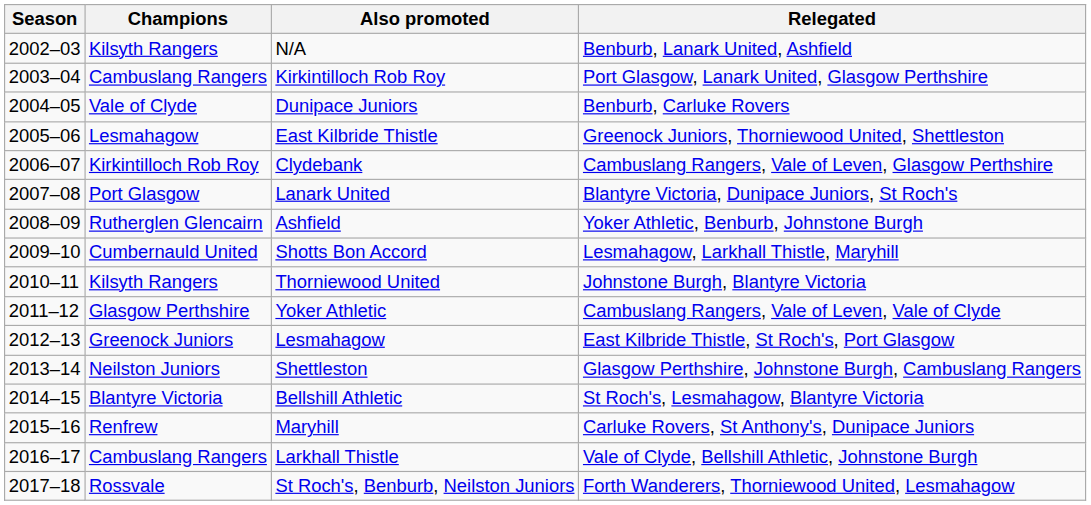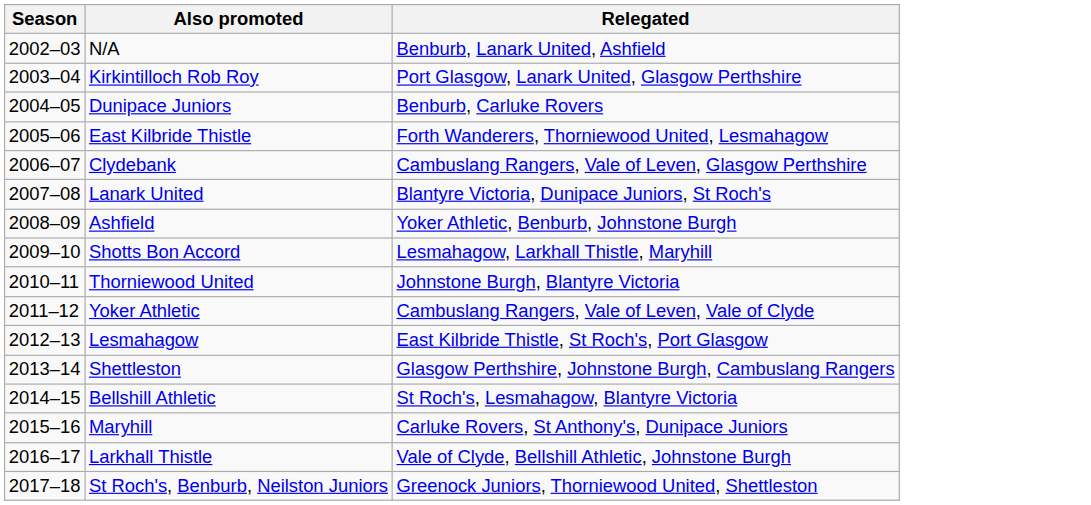 <table class="wikitable" style="text-align:left;">
 <tr>
 <th>Season</th>
-<th>Champions</th>
 <th>Also promoted</th>
 <th>Relegated</th>
 </tr>
 <tr>
 <td style="text-align:left;">2002–03</td>
-<td><a href='#'>Kilsyth Rangers</a></td>
 <td>N/A</td>
 <td><a href='#'>Benburb</a>, <a href='#'>Lanark United</a>, <a href='#'>Ashfield</a></td>
 </tr>
 <tr>
 <td style="text-align:left;">2003–04</td>
-<td><a href='#'>Cambuslang Rangers</a></td>
 <td><a href='#'>Kirkintilloch Rob Roy</a></td>
 <td><a href='#'>Port Glasgow</a>, <a href='#'>Lanark United</a>, <a href='#'>Glasgow Perthshire</a></td>
 </tr>
 <tr>
 <td style="text-align:left;">2004–05</td>
-<td><a href='#'>Vale of Clyde</a></td>
 <td><a href='#'>Dunipace Juniors</a></td>
 <td><a href='#'>Benburb</a>, <a href='#'>Carluke Rovers</a></td>
 </tr>
 <tr>
 <td style="text-align:left;">2005–06</td>
-<td><a href='#'>Lesmahagow</a></td>
 <td><a href='#'>East Kilbride Thistle</a></td>
-<td><a href='#'>Greenock Juniors</a>, <a href='#'>Thorniewood United</a>, <a href='#'>Shettleston</a></td>
+<td><a href='#'>Forth Wanderers</a>, <a href='#'>Thorniewood United</a>, <a href='#'>Lesmahagow</a></td>
 </tr>
 <tr>
 <td style="text-align:left;">2006–07</td>
-<td><a href='#'>Kirkintilloch Rob Roy</a></td>
 <td><a href='#'>Clydebank</a></td>
 <td><a href='#'>Cambuslang Rangers</a>, <a href='#'>Vale of Leven</a>, <a href='#'>Glasgow Perthshire</a></td>
 </tr>
 <tr>
 <td style="text-align:left;">2007–08</td>
-<td><a href='#'>Port Glasgow</a></td>
 <td><a href='#'>Lanark United</a></td>
 <td><a href='#'>Blantyre Victoria</a>, <a href='#'>Dunipace Juniors</a>, <a href='#'>St Roch's</a></td>
 </tr>
 <tr>
 <td style="text-align:left;">2008–09</td>
-<td><a href='#'>Rutherglen Glencairn</a></td>
 <td><a href='#'>Ashfield</a></td>
 <td><a href='#'>Yoker Athletic</a>, <a href='#'>Benburb</a>, <a href='#'>Johnstone Burgh</a></td>
 </tr>
 <tr>
 <td style="text-align:left;">2009–10</td>
-<td><a href='#'>Cumbernauld United</a></td>
 <td><a href='#'>Shotts Bon Accord</a></td>
 <td><a href='#'>Lesmahagow</a>, <a href='#'>Larkhall Thistle</a>, <a href='#'>Maryhill</a></td>
 </tr>
 <tr>
 <td style="text-align:left;">2010–11</td>
-<td><a href='#'>Kilsyth Rangers</a></td>
 <td><a href='#'>Thorniewood United</a></td>
 <td><a href='#'>Johnstone Burgh</a>, <a href='#'>Blantyre Victoria</a></td>
 </tr>
 <tr>
 <td style="text-align:left;">2011–12</td>
-<td><a href='#'>Glasgow Perthshire</a></td>
 <td><a href='#'>Yoker Athletic</a></td>
 <td><a href='#'>Cambuslang Rangers</a>, <a href='#'>Vale of Leven</a>, <a href='#'>Vale of Clyde</a></td>
 </tr>
 <tr>
 <td style="text-align:left;">2012–13</td>
-<td><a href='#'>Greenock Juniors</a></td>
 <td><a href='#'>Lesmahagow</a></td>
 <td><a href='#'>East Kilbride Thistle</a>, <a href='#'>St Roch's</a>, <a href='#'>Port Glasgow</a></td>
 </tr>
 <tr>
 <td style="text-align:left;">2013–14</td>
-<td><a href='#'>Neilston Juniors</a></td>
 <td><a href='#'>Shettleston</a></td>
 <td><a href='#'>Glasgow Perthshire</a>, <a href='#'>Johnstone Burgh</a>, <a href='#'>Cambuslang Rangers</a></td>
 </tr>
 <tr>
 <td style="text-align:left;">2014–15</td>
-<td><a href='#'>Blantyre Victoria</a></td>
 <td><a href='#'>Bellshill Athletic</a></td>
 <td><a href='#'>St Roch's</a>, <a href='#'>Lesmahagow</a>, <a href='#'>Blantyre Victoria</a></td>
 </tr>
 <tr>
 <td style="text-align:left;">2015–16</td>
-<td><a href='#'>Renfrew</a></td>
 <td><a href='#'>Maryhill</a></td>
 <td><a href='#'>Carluke Rovers</a>, <a href='#'>St Anthony's</a>, <a href='#'>Dunipace Juniors</a></td>
 </tr>
 <tr>
 <td style="text-align:left;">2016–17</td>
-<td><a href='#'>Cambuslang Rangers</a></td>
 <td><a href='#'>Larkhall Thistle</a></td>
 <td><a href='#'>Vale of Clyde</a>, <a href='#'>Bellshill Athletic</a>, <a href='#'>Johnstone Burgh</a></td>
 </tr>
 <tr>
 <td style="text-align:left;">2017–18</td>
-<td><a href='#'>Rossvale</a></td>
 <td><a href='#'>St Roch's</a>, <a href='#'>Benburb</a>, <a href='#'>Neilston Juniors</a></td>
-<td><a href='#'>Forth Wanderers</a>, <a href='#'>Thorniewood United</a>, <a href='#'>Lesmahagow</a></td>
+<td><a href='#'>Greenock Juniors</a>, <a href='#'>Thorniewood United</a>, <a href='#'>Shettleston</a></td>
 </tr>
 </table>
